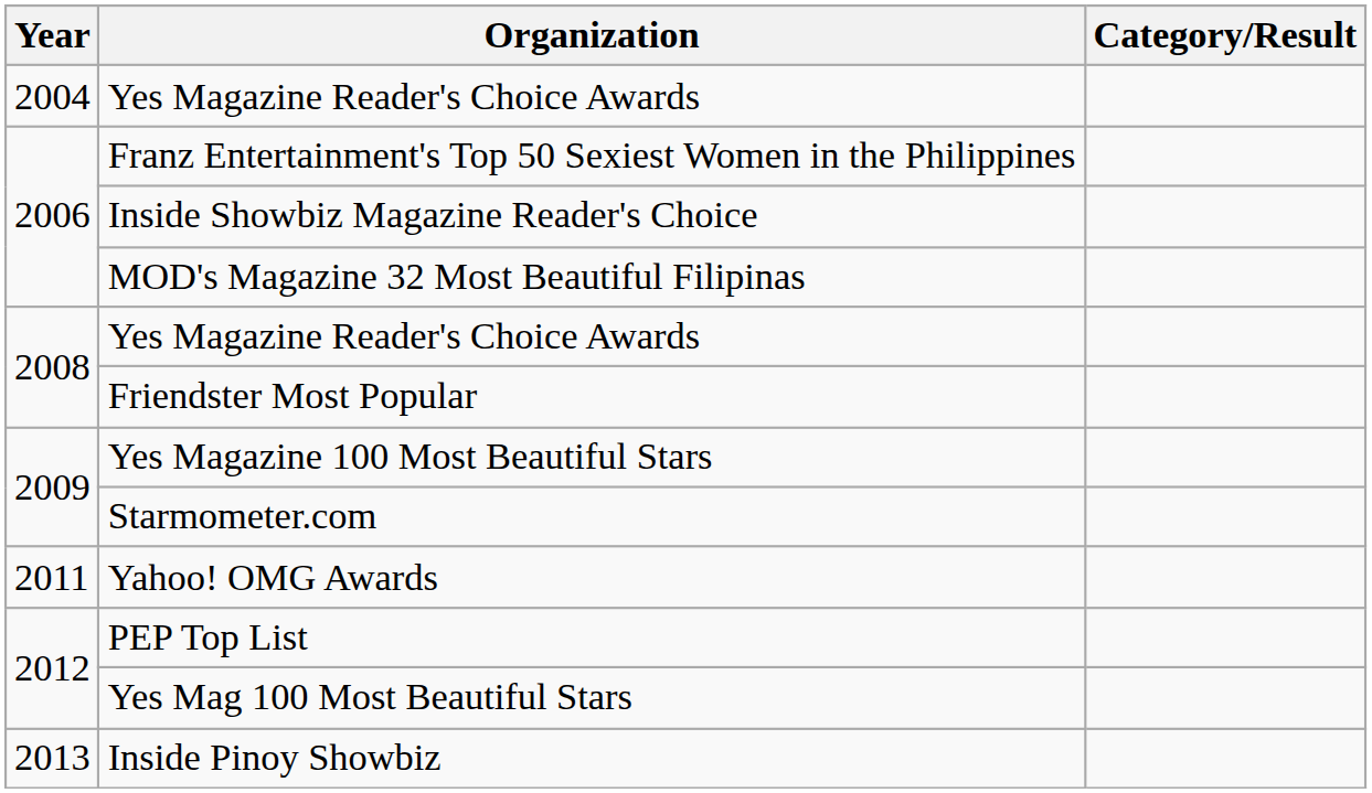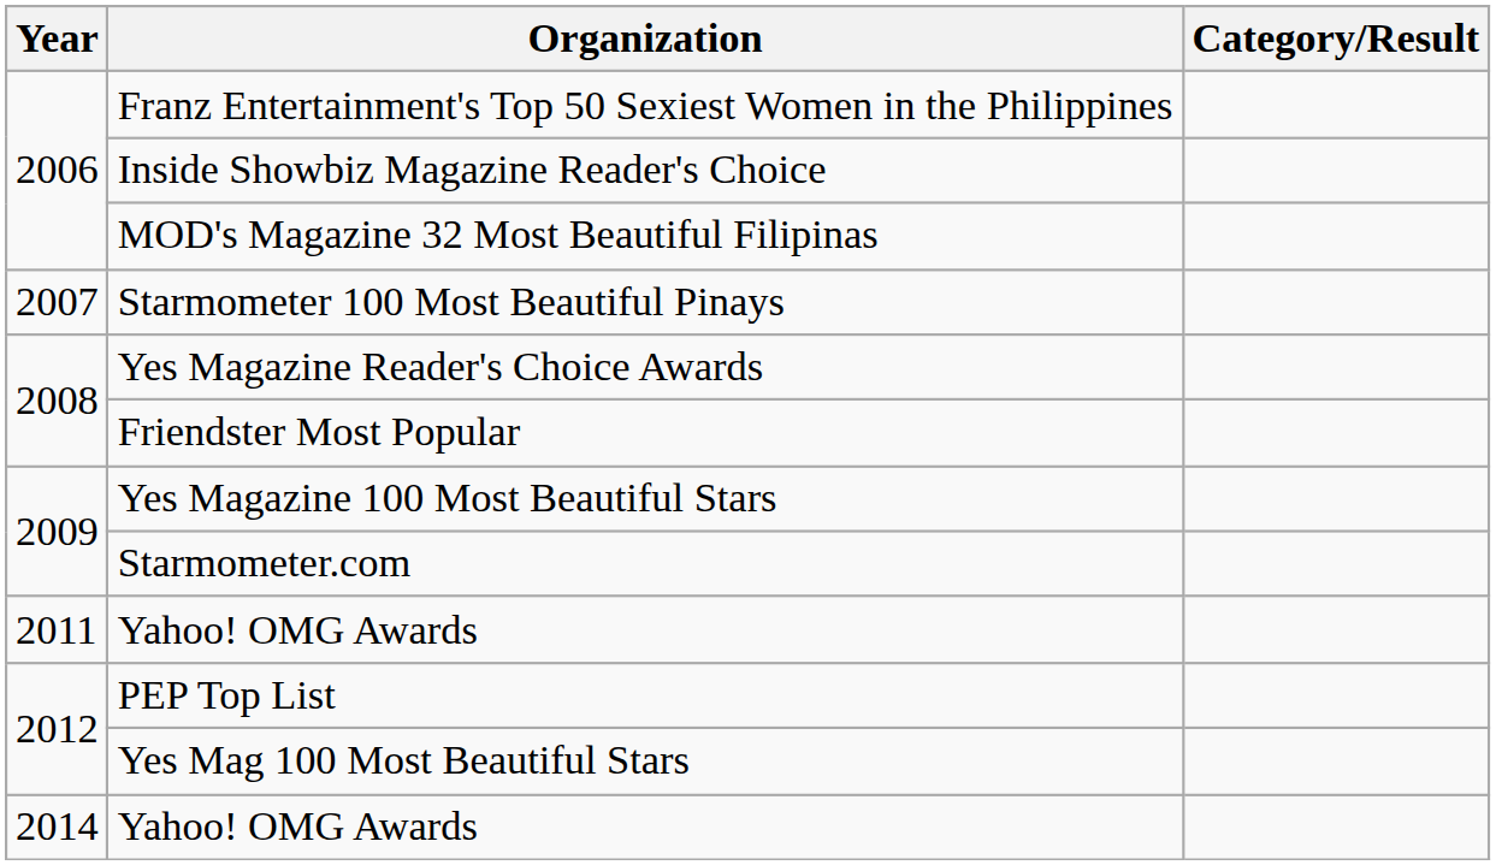 <table class="wikitable">
 <tr>
 <th>Year</th>
 <th>Organization</th>
 <th>Category/Result</th>
-</tr>
-<tr>
-<td>2004</td>
-<td>Yes Magazine Reader's Choice Awards</td>
-<td></td>
 </tr>
 <tr>
 <td rowspan=3>2006</td>
 <td>Franz Entertainment's Top 50 Sexiest Women in the Philippines</td>
 <td></td>
 </tr>
 <tr>
 <td>Inside Showbiz Magazine Reader's Choice</td>
 <td></td>
 </tr>
 <tr>
 <td>MOD's Magazine 32 Most Beautiful Filipinas</td>
+<td></td>
+</tr>
+<tr>
+<td>2007</td>
+<td>Starmometer 100 Most Beautiful Pinays</td>
 <td></td>
 </tr>
 <tr>
 <td rowspan=2>2008</td>
 <td>Yes Magazine Reader's Choice Awards</td>
 <td></td>
 </tr>
 <tr>
 <td>Friendster Most Popular</td>
 <td></td>
 </tr>
 <tr>
 <td rowspan=2>2009</td>
 <td>Yes Magazine 100 Most Beautiful Stars</td>
 <td></td>
 </tr>
 <tr>
 <td>Starmometer.com</td>
 <td></td>
 </tr>
 <tr>
 <td>2011</td>
 <td>Yahoo! OMG Awards</td>
 <td></td>
 </tr>
 <tr>
 <td rowspan=2>2012</td>
 <td>PEP Top List</td>
 <td></td>
 </tr>
 <tr>
 <td>Yes Mag 100 Most Beautiful Stars</td>
 <td></td>
 </tr>
 <tr>
-<td>2013</td>
-<td>Inside Pinoy Showbiz</td>
+<td>2014</td>
+<td>Yahoo! OMG Awards</td>
 <td></td>
 </tr>
 </table>
